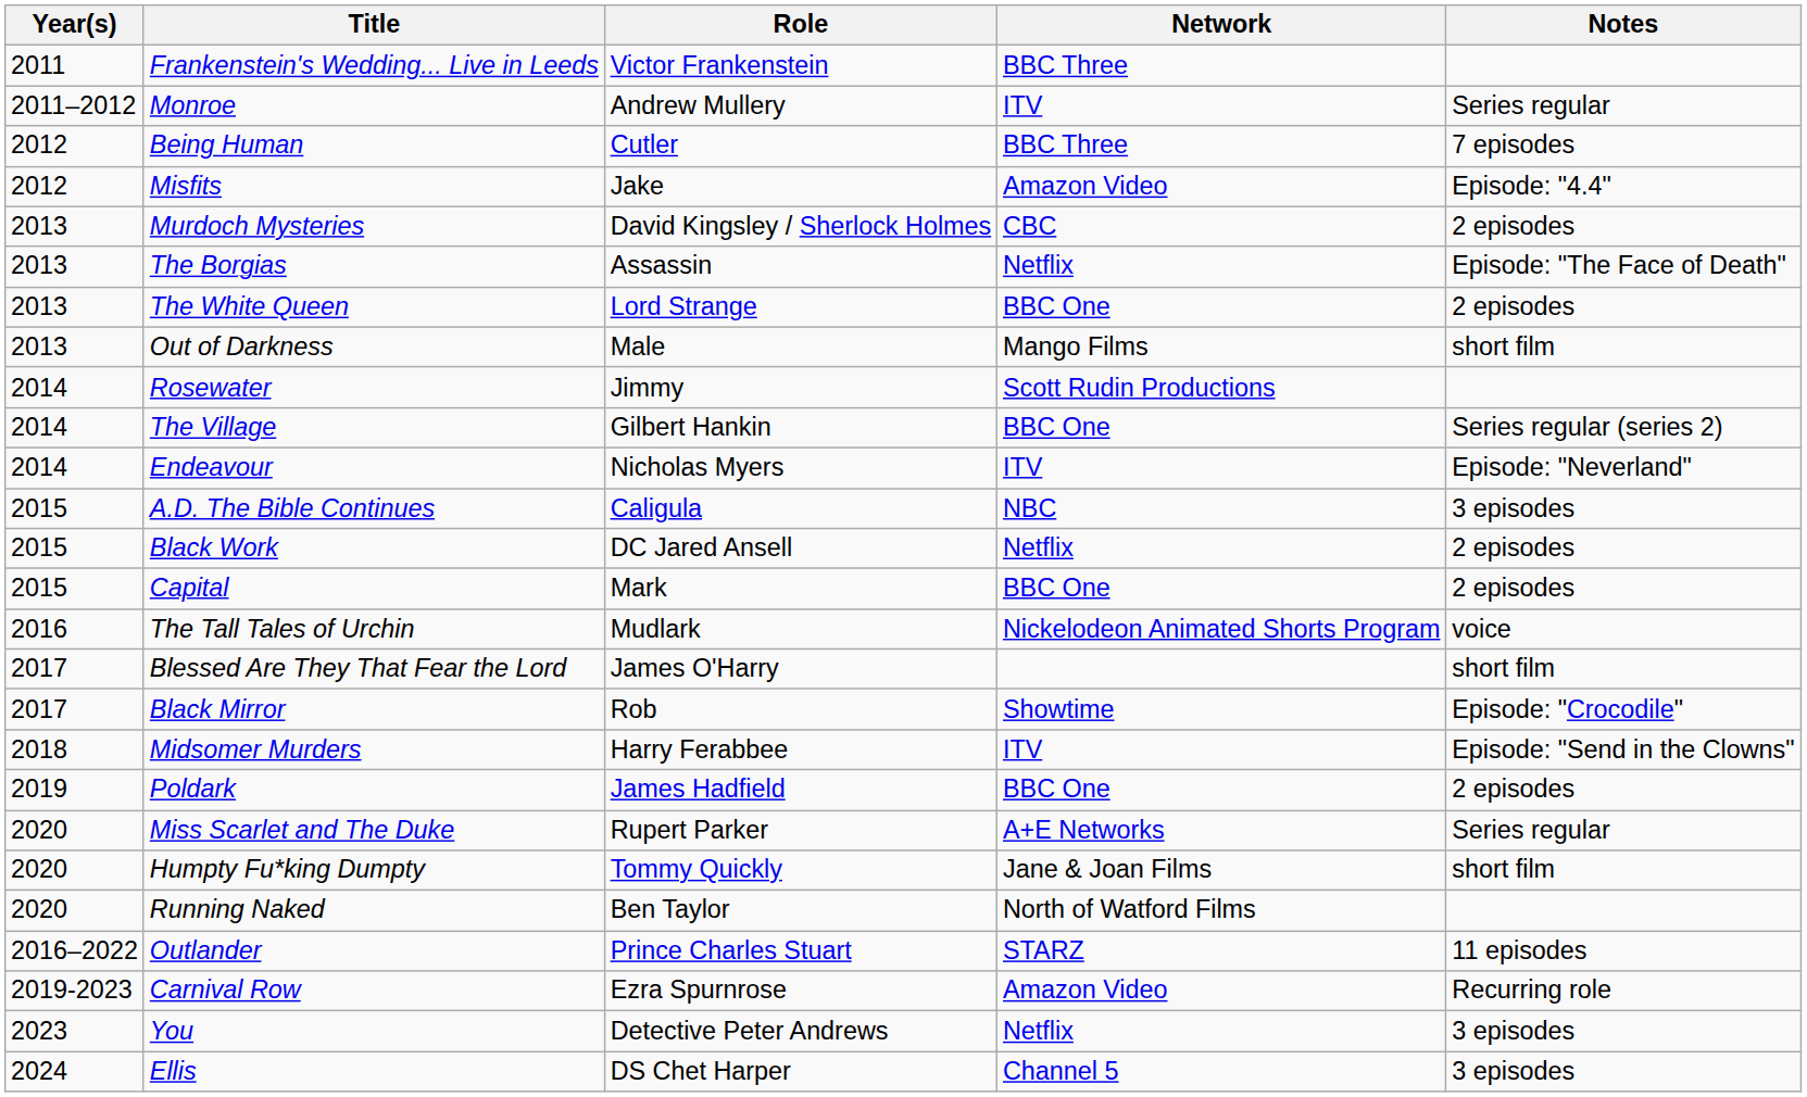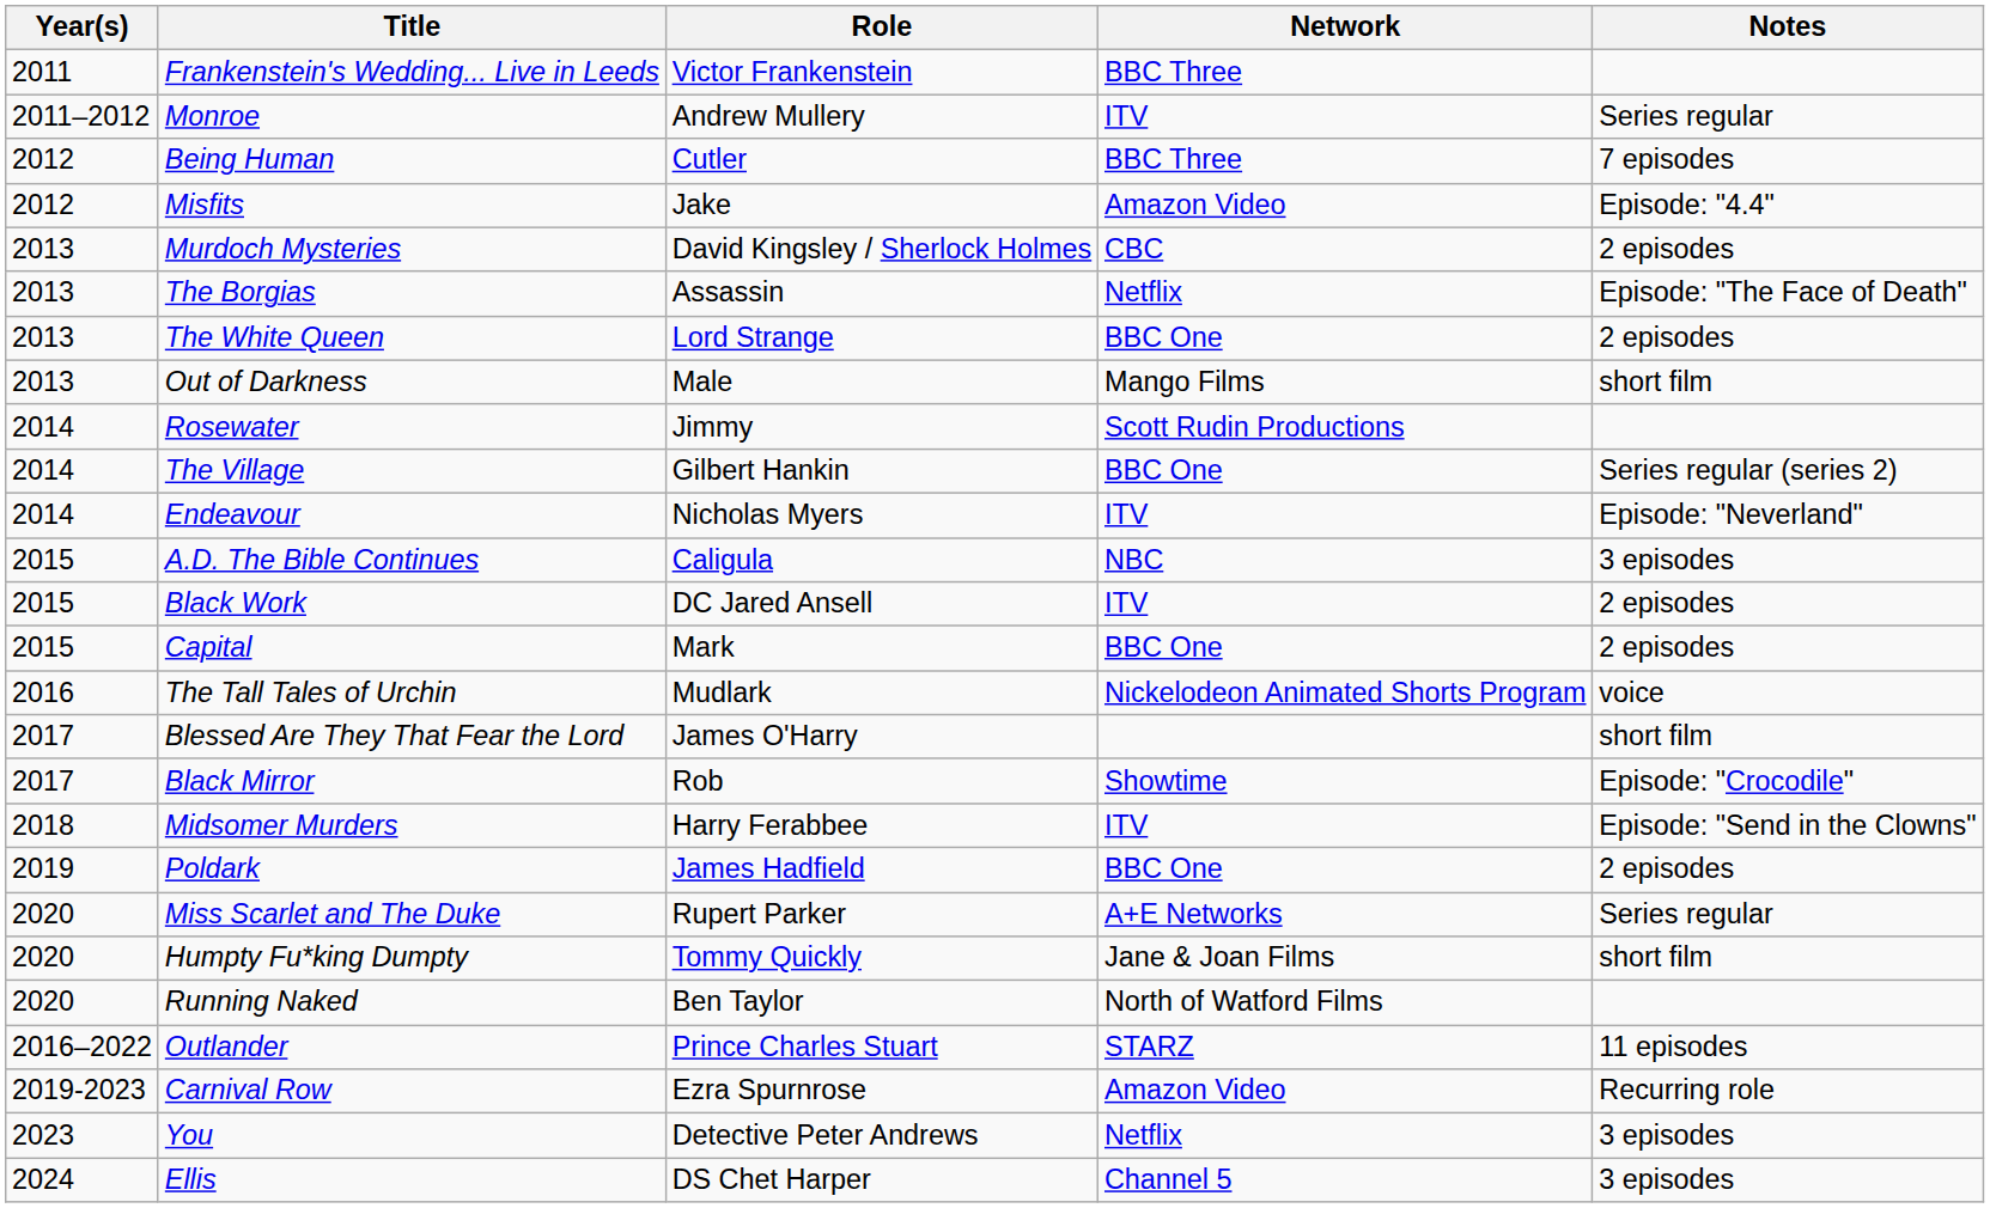 <table class="wikitable sortable">
 <tr>
 <th>Year(s)</th>
 <th>Title</th>
 <th>Role</th>
 <th class="unsortable">Network</th>
 <th>Notes</th>
 </tr>
 <tr>
 <td>2011</td>
 <td><em><a href='#'>Frankenstein's Wedding... Live in Leeds</a></em></td>
 <td rowspan="1"><a href='#'>Victor Frankenstein</a></td>
 <td rowspan="1"><a href='#'>BBC Three</a></td>
 <td></td>
 </tr>
 <tr>
 <td>2011–2012</td>
 <td><em><a href='#'>Monroe</a></em></td>
 <td rowspan="1">Andrew Mullery</td>
 <td rowspan="1"><a href='#'>ITV</a></td>
 <td>Series regular</td>
 </tr>
 <tr>
 <td>2012</td>
 <td><em><a href='#'>Being Human</a></em></td>
 <td rowspan="1"><a href='#'>Cutler</a></td>
 <td rowspan="1"><a href='#'>BBC Three</a></td>
 <td>7 episodes</td>
 </tr>
 <tr>
 <td>2012</td>
 <td><em><a href='#'>Misfits</a></em></td>
 <td rowspan="1">Jake</td>
 <td><a href='#'>Amazon Video</a></td>
 <td>Episode: "4.4"</td>
 </tr>
 <tr>
 <td>2013</td>
 <td><em><a href='#'>Murdoch Mysteries</a></em></td>
 <td rowspan="1">David Kingsley / <a href='#'>Sherlock Holmes</a></td>
 <td rowspan="1"><a href='#'>CBC</a></td>
 <td>2 episodes</td>
 </tr>
 <tr>
 <td>2013</td>
 <td><em><a href='#'>The Borgias</a></em></td>
 <td rowspan="1">Assassin</td>
 <td><a href='#'>Netflix</a></td>
 <td>Episode: "The Face of Death"</td>
 </tr>
 <tr>
 <td>2013</td>
 <td><em><a href='#'>The White Queen</a></em></td>
 <td rowspan="1"><a href='#'>Lord Strange</a></td>
 <td rowspan="1"><a href='#'>BBC One</a></td>
 <td>2 episodes</td>
 </tr>
 <tr>
 <td>2013</td>
 <td><em>Out of Darkness</em></td>
 <td>Male</td>
 <td>Mango Films</td>
 <td>short film</td>
 </tr>
 <tr>
 <td>2014</td>
 <td><em><a href='#'>Rosewater</a></em></td>
 <td rowspan="1">Jimmy</td>
 <td rowspan="1"><a href='#'>Scott Rudin Productions</a></td>
 <td></td>
 </tr>
 <tr>
 <td>2014</td>
 <td><em><a href='#'>The Village</a></em></td>
 <td rowspan="1">Gilbert Hankin</td>
 <td rowspan="1"><a href='#'>BBC One</a></td>
 <td>Series regular (series 2)</td>
 </tr>
 <tr>
 <td>2014</td>
 <td><em><a href='#'>Endeavour</a></em></td>
 <td rowspan="1">Nicholas Myers</td>
 <td rowspan="1"><a href='#'>ITV</a></td>
 <td>Episode: "Neverland"</td>
 </tr>
 <tr>
 <td>2015</td>
 <td><em><a href='#'>A.D. The Bible Continues</a></em></td>
 <td rowspan="1"><a href='#'>Caligula</a></td>
 <td rowspan="1"><a href='#'>NBC</a></td>
 <td>3 episodes</td>
 </tr>
 <tr>
 <td>2015</td>
 <td><em><a href='#'>Black Work</a></em></td>
 <td rowspan="1">DC Jared Ansell</td>
-<td><a href='#'>Netflix</a></td>
+<td rowspan="1"><a href='#'>ITV</a></td>
 <td>2 episodes</td>
 </tr>
 <tr>
 <td>2015</td>
 <td><em><a href='#'>Capital</a></em></td>
 <td rowspan="1">Mark</td>
 <td rowspan="1"><a href='#'>BBC One</a></td>
 <td>2 episodes</td>
 </tr>
 <tr>
 <td>2016</td>
 <td><em>The Tall Tales of Urchin</em></td>
 <td>Mudlark</td>
 <td><a href='#'>Nickelodeon Animated Shorts Program</a></td>
 <td>voice</td>
 </tr>
 <tr>
 <td>2017</td>
 <td><em>Blessed Are They That Fear the Lord</em></td>
 <td>James O'Harry</td>
 <td></td>
 <td>short film</td>
 </tr>
 <tr>
 <td>2017</td>
 <td><em><a href='#'>Black Mirror</a></em></td>
 <td>Rob</td>
 <td rowspan="1"><a href='#'>Showtime</a></td>
 <td>Episode: "<a href='#'>Crocodile</a>"</td>
 </tr>
 <tr>
 <td>2018</td>
 <td><em><a href='#'>Midsomer Murders</a></em></td>
 <td>Harry Ferabbee</td>
 <td><a href='#'>ITV</a></td>
 <td>Episode: "Send in the Clowns"</td>
 </tr>
 <tr>
 <td>2019</td>
 <td><em><a href='#'>Poldark</a></em></td>
 <td><a href='#'>James Hadfield</a></td>
 <td><a href='#'>BBC One</a></td>
 <td>2 episodes</td>
 </tr>
 <tr>
 <td>2020</td>
 <td><em><a href='#'>Miss Scarlet and The Duke</a></em></td>
 <td>Rupert Parker</td>
 <td><a href='#'>A+E Networks</a></td>
 <td>Series regular</td>
 </tr>
 <tr>
 <td>2020</td>
 <td><em>Humpty Fu*king Dumpty</em></td>
 <td><a href='#'>Tommy Quickly</a></td>
 <td>Jane & Joan Films</td>
 <td>short film</td>
 </tr>
 <tr>
 <td>2020</td>
 <td><em>Running Naked</em></td>
 <td>Ben Taylor</td>
 <td>North of Watford Films</td>
 <td></td>
 </tr>
 <tr>
 <td>2016–2022</td>
 <td><em><a href='#'>Outlander</a></em></td>
 <td rowspan="1"><a href='#'>Prince Charles Stuart</a></td>
 <td rowspan="1"><a href='#'>STARZ</a></td>
 <td>11 episodes</td>
 </tr>
 <tr>
 <td>2019-2023</td>
 <td><em><a href='#'>Carnival Row</a></em></td>
 <td>Ezra Spurnrose</td>
 <td><a href='#'>Amazon Video</a></td>
 <td>Recurring role</td>
 </tr>
 <tr>
 <td>2023</td>
 <td><em><a href='#'>You</a></em></td>
 <td>Detective Peter Andrews</td>
 <td><a href='#'>Netflix</a></td>
 <td>3 episodes</td>
 </tr>
 <tr>
 <td>2024</td>
 <td><em><a href='#'>Ellis</a></em></td>
 <td>DS Chet Harper</td>
 <td><a href='#'>Channel 5</a></td>
 <td>3 episodes</td>
 </tr>
 </table>
